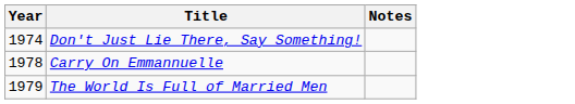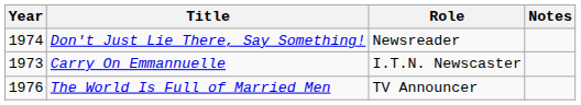 <table class="wikitable">
 <tr>
 <th>Year</th>
 <th>Title</th>
+<th>Role</th>
 <th>Notes</th>
 </tr>
 <tr>
 <td>1974</td>
 <td><em><a href='#'>Don't Just Lie There, Say Something!</a></em></td>
+<td>Newsreader</td>
 <td></td>
 </tr>
 <tr>
-<td>1978</td>
+<td>1973</td>
 <td><em><a href='#'>Carry On Emmannuelle</a></em></td>
+<td>I.T.N. Newscaster</td>
 <td></td>
 </tr>
 <tr>
-<td>1979</td>
+<td>1976</td>
 <td><em><a href='#'>The World Is Full of Married Men</a></em></td>
+<td>TV Announcer</td>
 <td></td>
 </tr>
 </table>
